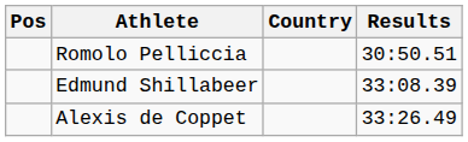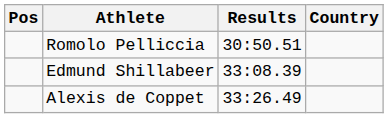 <table class="wikitable">
 <tr>
 <th>Pos</th>
 <th>Athlete</th>
+<th>Results</th>
 <th>Country</th>
-<th>Results</th>
 </tr>
 <tr>
 <td align="center"></td>
 <td>Romolo Pelliccia</td>
+<td>30:50.51</td>
 <td></td>
-<td>30:50.51</td>
 </tr>
 <tr>
 <td align="center"></td>
 <td>Edmund Shillabeer</td>
+<td>33:08.39</td>
 <td></td>
-<td>33:08.39</td>
 </tr>
 <tr>
 <td align="center"></td>
 <td>Alexis de Coppet</td>
+<td>33:26.49</td>
 <td></td>
-<td>33:26.49</td>
 </tr>
 </table>
